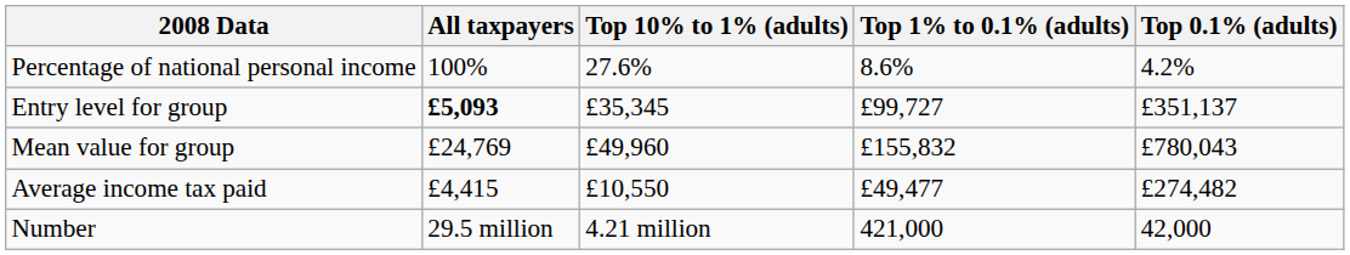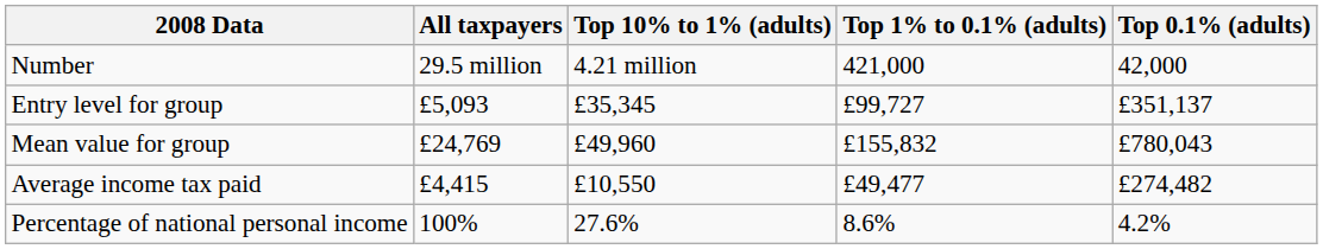 <table class="wikitable">
 <tr>
 <th>2008 Data</th>
 <th>All taxpayers</th>
 <th>Top 10% to 1% (adults)</th>
 <th>Top 1% to 0.1% (adults)</th>
 <th>Top 0.1% (adults)</th>
 </tr>
 <tr>
-<td>Percentage of national personal income</td>
-<td>100%</td>
-<td>27.6%</td>
-<td>8.6%</td>
-<td>4.2%</td>
+<td>Number</td>
+<td>29.5 million</td>
+<td>4.21 million</td>
+<td>421,000</td>
+<td>42,000</td>
 </tr>
 <tr>
 <td>Entry level for group</td>
-<td><strong>£5,093</strong></td>
+<td>£5,093</td>
 <td>£35,345</td>
 <td>£99,727</td>
 <td>£351,137</td>
 </tr>
 <tr>
 <td>Mean value for group</td>
 <td>£24,769</td>
 <td>£49,960</td>
 <td>£155,832</td>
 <td>£780,043</td>
 </tr>
 <tr>
 <td>Average income tax paid</td>
 <td>£4,415</td>
 <td>£10,550</td>
 <td>£49,477</td>
 <td>£274,482</td>
 </tr>
 <tr>
-<td>Number</td>
-<td>29.5 million</td>
-<td>4.21 million</td>
-<td>421,000</td>
-<td>42,000</td>
+<td>Percentage of national personal income</td>
+<td>100%</td>
+<td>27.6%</td>
+<td>8.6%</td>
+<td>4.2%</td>
 </tr>
 </table>
